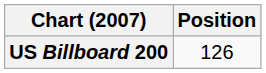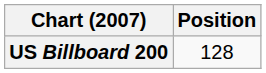 <table class="wikitable plainrowheaders" style="text-align:center">
 <tr>
 <th scope="col">Chart (2007)</th>
 <th scope="col">Position</th>
 </tr>
 <tr>
 <th scope="row">US <em>Billboard</em> 200</th>
-<td>126</td>
+<td>128</td>
 </tr>
 </table>
